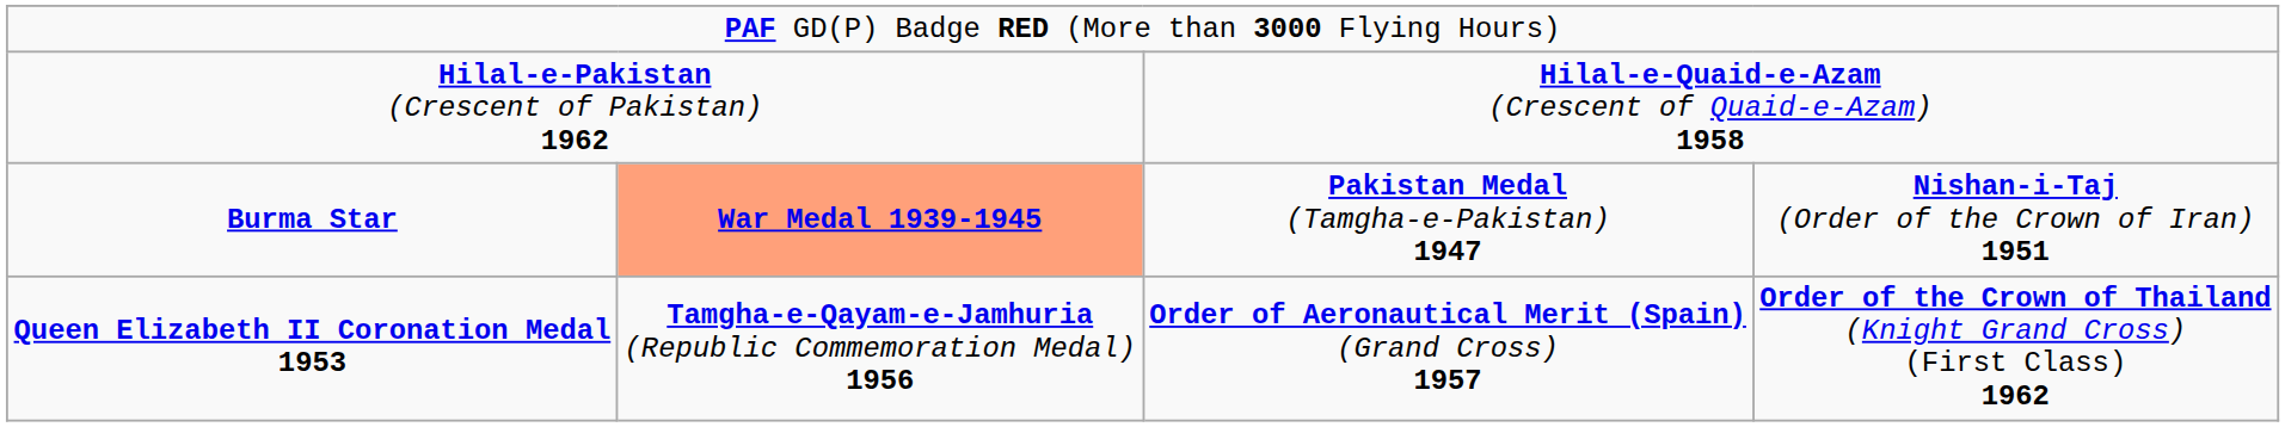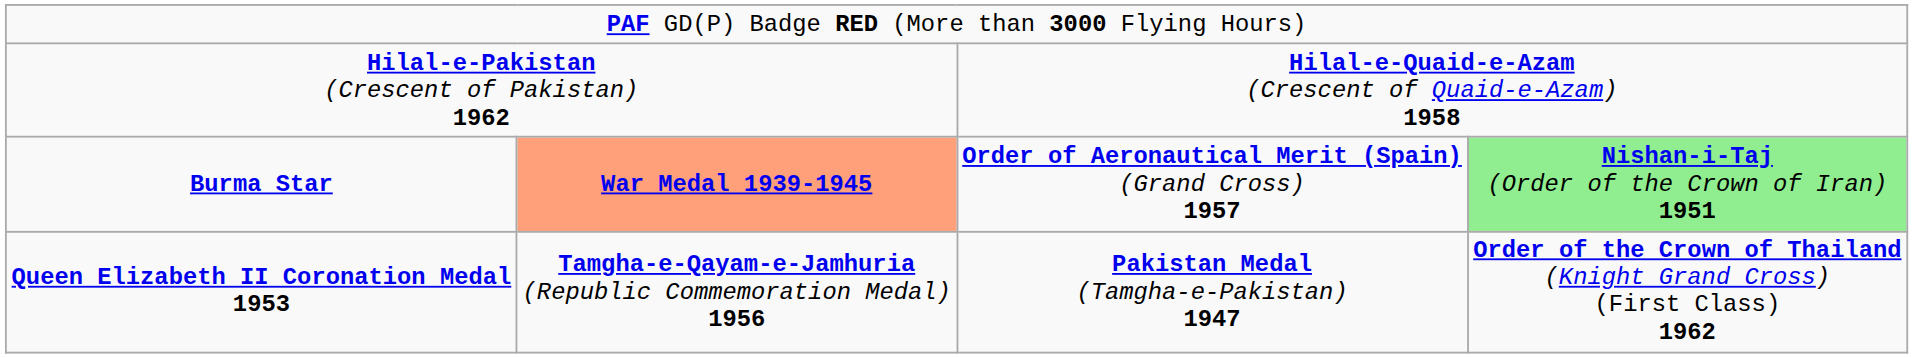 <table class="wikitable" style="margin:1em auto; text-align:center;">
 <tr>
 <td colspan="5"><strong><a href='#'>PAF</a></strong> GD(P) Badge <strong>RED</strong> (More than <strong>3000</strong> Flying Hours)</td>
 </tr>
 <tr>
 <td colspan="2"><strong><a href='#'>Hilal-e-Pakistan</a></strong><br><em>(Crescent of Pakistan)</em><br><strong>1962</strong></td>
 <td colspan="2"><strong><a href='#'>Hilal-e-Quaid-e-Azam</a></strong><br><em>(Crescent of <a href='#'>Quaid-e-Azam</a>)</em><br><strong>1958</strong></td>
 </tr>
 <tr>
 <td><strong><a href='#'>Burma Star</a></strong></td>
 <td style="background: lightsalmon;"><strong><a href='#'>War Medal 1939-1945</a></strong></td>
-<td><strong><a href='#'>Pakistan Medal</a></strong><br><em>(Tamgha-e-Pakistan)</em><br><strong>1947</strong></td>
-<td><strong><a href='#'>Nishan-i-Taj</a></strong><br><em>(Order of the Crown of Iran)</em><br><strong>1951</strong></td>
+<td><strong><a href='#'>Order of Aeronautical Merit (Spain)</a></strong><br><em>(Grand Cross)</em><br><strong>1957</strong></td>
+<td style="background: lightgreen;"><strong><a href='#'>Nishan-i-Taj</a></strong><br><em>(Order of the Crown of Iran)</em><br><strong>1951</strong></td>
 </tr>
 <tr>
 <td><strong><a href='#'>Queen Elizabeth II Coronation Medal</a></strong><br><strong>1953</strong></td>
 <td><strong><a href='#'>Tamgha-e-Qayam-e-Jamhuria</a></strong><br><em>(Republic Commemoration Medal)</em><br><strong>1956</strong></td>
-<td><strong><a href='#'>Order of Aeronautical Merit (Spain)</a></strong><br><em>(Grand Cross)</em><br><strong>1957</strong></td>
+<td><strong><a href='#'>Pakistan Medal</a></strong><br><em>(Tamgha-e-Pakistan)</em><br><strong>1947</strong></td>
 <td><strong><a href='#'>Order of the Crown of Thailand</a></strong><br><em>(<a href='#'>Knight Grand Cross</a>)<br></em>(First Class)<br><strong>1962</strong></td>
 </tr>
 </table>
